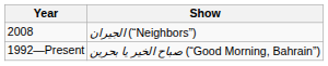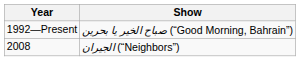 <table class="wikitable">
 <tr>
 <th>Year</th>
 <th>Show</th>
 </tr>
 <tr>
+<td>1992—Present</td>
+<td><em>صباح الخير يا بحرين</em> (“Good Morning, Bahrain”)</td>
+</tr>
+<tr>
 <td>2008</td>
 <td><em>الجيران</em> (“Neighbors”)</td>
 </tr>
-<tr>
-<td>1992—Present</td>
-<td><em>صباح الخير يا بحرين</em> (“Good Morning, Bahrain”)</td>
-</tr>
 </table>
